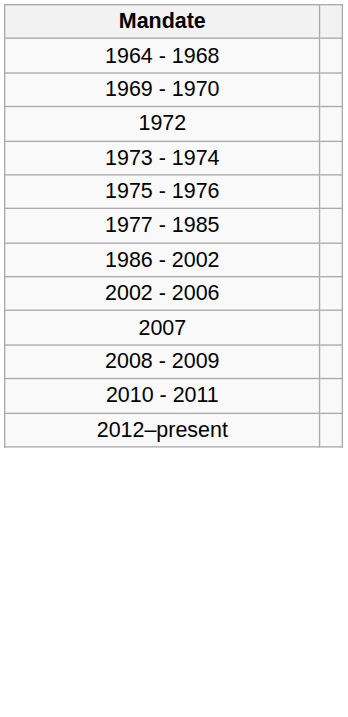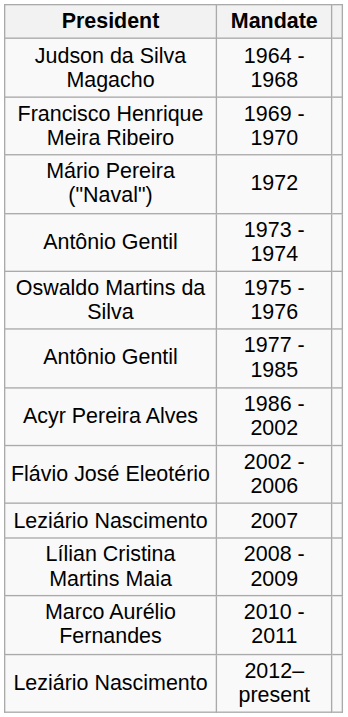 <table class="wikitable sortable" style="text-align: center; width:20%;">
 <tr>
+<th>President</th>
 <th>Mandate</th>
 <th></th>
 </tr>
 <tr>
+<td>Judson da Silva Magacho</td>
 <td>1964 - 1968</td>
 <td></td>
 </tr>
 <tr>
+<td>Francisco Henrique Meira Ribeiro</td>
 <td>1969 - 1970</td>
 <td></td>
 </tr>
 <tr>
+<td>Mário Pereira ("Naval")</td>
 <td>1972</td>
 <td></td>
 </tr>
 <tr>
+<td>Antônio Gentil</td>
 <td>1973 - 1974</td>
 <td></td>
 </tr>
 <tr>
+<td>Oswaldo Martins da Silva</td>
 <td>1975 - 1976</td>
 <td></td>
 </tr>
 <tr>
+<td>Antônio Gentil</td>
 <td>1977 - 1985</td>
 <td></td>
 </tr>
 <tr>
+<td>Acyr Pereira Alves</td>
 <td>1986 - 2002</td>
 <td></td>
 </tr>
 <tr>
+<td>Flávio José Eleotério</td>
 <td>2002 - 2006</td>
 <td></td>
 </tr>
 <tr>
+<td>Leziário Nascimento</td>
 <td>2007</td>
 <td></td>
 </tr>
 <tr>
+<td>Lílian Cristina Martins Maia</td>
 <td>2008 - 2009</td>
 <td></td>
 </tr>
 <tr>
+<td>Marco Aurélio Fernandes</td>
 <td>2010 - 2011</td>
 <td></td>
 </tr>
 <tr>
+<td>Leziário Nascimento</td>
 <td>2012–present</td>
 <td></td>
 </tr>
 </table>
